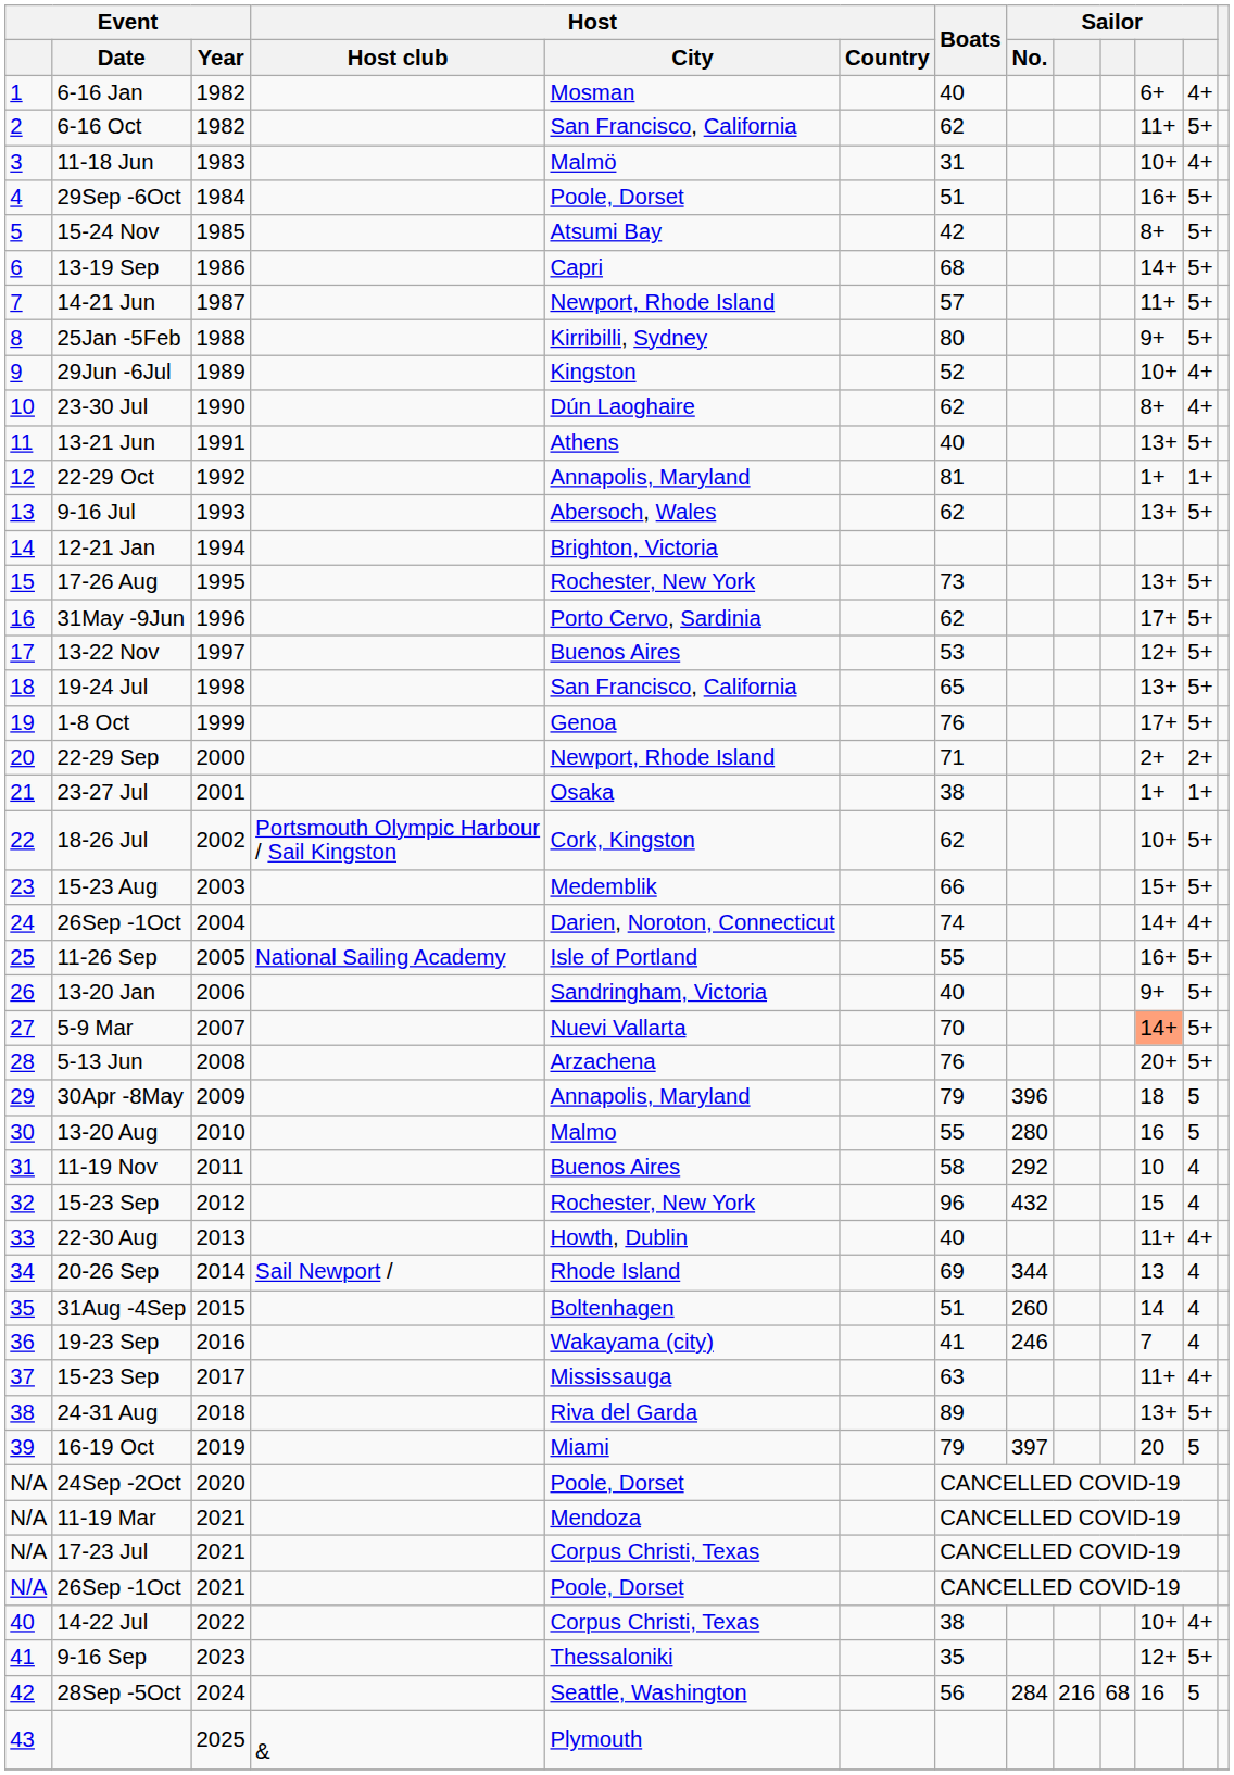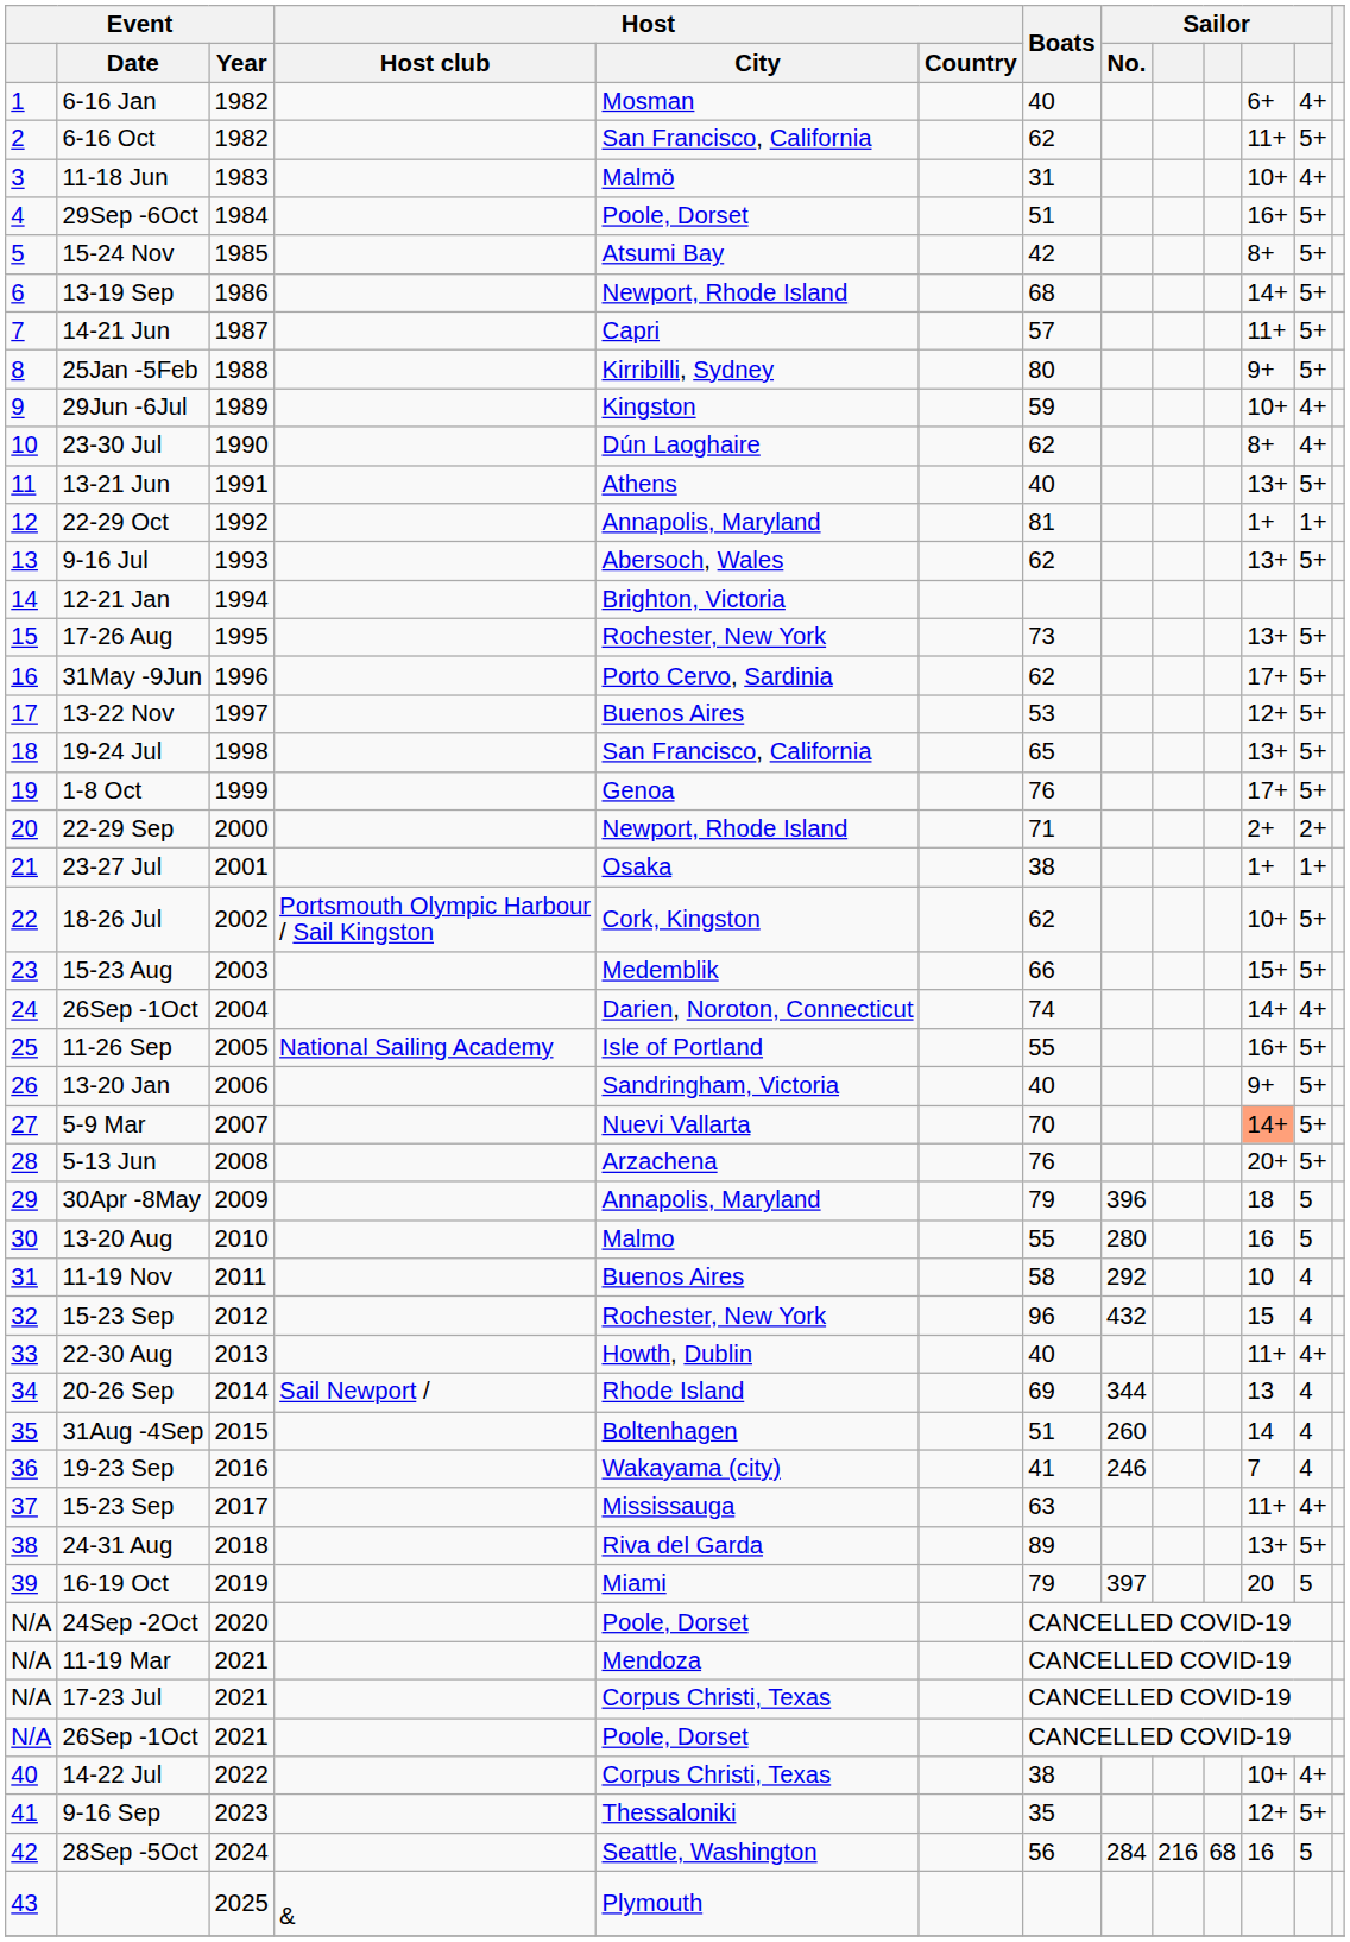 <table class="wikitable sortable">
 <tr>
 <th colspan=3>Event</th>
 <th colspan=3>Host</th>
 <th rowspan=2>Boats</th>
 <th colspan=5>Sailor</th>
 <th rowspan=2></th>
 </tr>
 <tr>
 <th></th>
 <th>Date</th>
 <th>Year</th>
 <th>Host club</th>
 <th>City</th>
 <th>Country</th>
 <th>No.</th>
 <th></th>
 <th></th>
 <th></th>
 <th></th>
 </tr>
 <tr>
 <td><a href='#'>1</a></td>
 <td>6-16 Jan</td>
 <td>1982</td>
 <td></td>
 <td><a href='#'>Mosman</a></td>
 <td></td>
 <td>40</td>
 <td></td>
 <td></td>
 <td></td>
 <td>6+</td>
 <td>4+</td>
 <td></td>
 </tr>
 <tr>
 <td><a href='#'>2</a></td>
 <td>6-16 Oct</td>
 <td>1982</td>
 <td></td>
 <td><a href='#'>San Francisco</a>, <a href='#'>California</a></td>
 <td></td>
 <td>62</td>
 <td></td>
 <td></td>
 <td></td>
 <td>11+</td>
 <td>5+</td>
 <td></td>
 </tr>
 <tr>
 <td><a href='#'>3</a></td>
 <td>11-18 Jun</td>
 <td>1983</td>
 <td></td>
 <td><a href='#'>Malmö</a></td>
 <td></td>
 <td>31</td>
 <td></td>
 <td></td>
 <td></td>
 <td>10+</td>
 <td>4+</td>
 <td></td>
 </tr>
 <tr>
 <td><a href='#'>4</a></td>
 <td>29Sep -6Oct</td>
 <td>1984</td>
 <td></td>
 <td><a href='#'>Poole, Dorset</a></td>
 <td></td>
 <td>51</td>
 <td></td>
 <td></td>
 <td></td>
 <td>16+</td>
 <td>5+</td>
 <td></td>
 </tr>
 <tr>
 <td><a href='#'>5</a></td>
 <td>15-24 Nov</td>
 <td>1985</td>
 <td></td>
 <td><a href='#'>Atsumi Bay</a></td>
 <td></td>
 <td>42</td>
 <td></td>
 <td></td>
 <td></td>
 <td>8+</td>
 <td>5+</td>
 <td></td>
 </tr>
 <tr>
 <td><a href='#'>6</a></td>
 <td>13-19 Sep</td>
 <td>1986</td>
 <td></td>
-<td><a href='#'>Capri</a></td>
+<td><a href='#'>Newport, Rhode Island</a></td>
 <td></td>
 <td>68</td>
 <td></td>
 <td></td>
 <td></td>
 <td>14+</td>
 <td>5+</td>
 <td></td>
 </tr>
 <tr>
 <td><a href='#'>7</a></td>
 <td>14-21 Jun</td>
 <td>1987</td>
 <td></td>
-<td><a href='#'>Newport, Rhode Island</a></td>
+<td><a href='#'>Capri</a></td>
 <td></td>
 <td>57</td>
 <td></td>
 <td></td>
 <td></td>
 <td>11+</td>
 <td>5+</td>
 <td></td>
 </tr>
 <tr>
 <td><a href='#'>8</a></td>
 <td>25Jan -5Feb</td>
 <td>1988</td>
 <td></td>
 <td><a href='#'>Kirribilli</a>, <a href='#'>Sydney</a></td>
 <td></td>
 <td>80</td>
 <td></td>
 <td></td>
 <td></td>
 <td>9+</td>
 <td>5+</td>
 <td></td>
 </tr>
 <tr>
 <td><a href='#'>9</a></td>
 <td>29Jun -6Jul</td>
 <td>1989</td>
 <td></td>
 <td><a href='#'>Kingston</a></td>
 <td></td>
-<td>52</td>
+<td>59</td>
 <td></td>
 <td></td>
 <td></td>
 <td>10+</td>
 <td>4+</td>
 <td></td>
 </tr>
 <tr>
 <td><a href='#'>10</a></td>
 <td>23-30 Jul</td>
 <td>1990</td>
 <td></td>
 <td><a href='#'>Dún Laoghaire</a></td>
 <td></td>
 <td>62</td>
 <td></td>
 <td></td>
 <td></td>
 <td>8+</td>
 <td>4+</td>
 <td></td>
 </tr>
 <tr>
 <td><a href='#'>11</a></td>
 <td>13-21 Jun</td>
 <td>1991</td>
 <td></td>
 <td><a href='#'>Athens</a></td>
 <td></td>
 <td>40</td>
 <td></td>
 <td></td>
 <td></td>
 <td>13+</td>
 <td>5+</td>
 <td></td>
 </tr>
 <tr>
 <td><a href='#'>12</a></td>
 <td>22-29 Oct</td>
 <td>1992</td>
 <td></td>
 <td><a href='#'>Annapolis, Maryland</a></td>
 <td></td>
 <td>81</td>
 <td></td>
 <td></td>
 <td></td>
 <td>1+</td>
 <td>1+</td>
 <td></td>
 </tr>
 <tr>
 <td><a href='#'>13</a></td>
 <td>9-16 Jul</td>
 <td>1993</td>
 <td></td>
 <td><a href='#'>Abersoch</a>, <a href='#'>Wales</a></td>
 <td></td>
 <td>62</td>
 <td></td>
 <td></td>
 <td></td>
 <td>13+</td>
 <td>5+</td>
 <td></td>
 </tr>
 <tr>
 <td><a href='#'>14</a></td>
 <td>12-21 Jan</td>
 <td>1994</td>
 <td></td>
 <td><a href='#'>Brighton, Victoria</a></td>
 <td></td>
 <td></td>
 <td></td>
 <td></td>
 <td></td>
 <td></td>
 <td></td>
 <td></td>
 </tr>
 <tr>
 <td><a href='#'>15</a></td>
 <td>17-26 Aug</td>
 <td>1995</td>
 <td></td>
 <td><a href='#'>Rochester, New York</a></td>
 <td></td>
 <td>73</td>
 <td></td>
 <td></td>
 <td></td>
 <td>13+</td>
 <td>5+</td>
 <td></td>
 </tr>
 <tr>
 <td><a href='#'>16</a></td>
 <td>31May -9Jun</td>
 <td>1996</td>
 <td></td>
 <td><a href='#'>Porto Cervo</a>, <a href='#'>Sardinia</a></td>
 <td></td>
 <td>62</td>
 <td></td>
 <td></td>
 <td></td>
 <td>17+</td>
 <td>5+</td>
 <td></td>
 </tr>
 <tr>
 <td><a href='#'>17</a></td>
 <td>13-22 Nov</td>
 <td>1997</td>
 <td></td>
 <td><a href='#'>Buenos Aires</a></td>
 <td></td>
 <td>53</td>
 <td></td>
 <td></td>
 <td></td>
 <td>12+</td>
 <td>5+</td>
 <td></td>
 </tr>
 <tr>
 <td><a href='#'>18</a></td>
 <td>19-24 Jul</td>
 <td>1998</td>
 <td></td>
 <td><a href='#'>San Francisco</a>, <a href='#'>California</a></td>
 <td></td>
 <td>65</td>
 <td></td>
 <td></td>
 <td></td>
 <td>13+</td>
 <td>5+</td>
 <td></td>
 </tr>
 <tr>
 <td><a href='#'>19</a></td>
 <td>1-8 Oct</td>
 <td>1999</td>
 <td></td>
 <td><a href='#'>Genoa</a></td>
 <td></td>
 <td>76</td>
 <td></td>
 <td></td>
 <td></td>
 <td>17+</td>
 <td>5+</td>
 <td></td>
 </tr>
 <tr>
 <td><a href='#'>20</a></td>
 <td>22-29 Sep</td>
 <td>2000</td>
 <td></td>
 <td><a href='#'>Newport, Rhode Island</a></td>
 <td></td>
 <td>71</td>
 <td></td>
 <td></td>
 <td></td>
 <td>2+</td>
 <td>2+</td>
 <td></td>
 </tr>
 <tr>
 <td><a href='#'>21</a></td>
 <td>23-27 Jul</td>
 <td>2001</td>
 <td></td>
 <td><a href='#'>Osaka</a></td>
 <td></td>
 <td>38</td>
 <td></td>
 <td></td>
 <td></td>
 <td>1+</td>
 <td>1+</td>
 <td></td>
 </tr>
 <tr>
 <td><a href='#'>22</a></td>
 <td>18-26 Jul</td>
 <td>2002</td>
 <td><a href='#'>Portsmouth Olympic Harbour</a><br>/ <a href='#'>Sail Kingston</a></td>
 <td><a href='#'>Cork, Kingston</a></td>
 <td></td>
 <td>62</td>
 <td></td>
 <td></td>
 <td></td>
 <td>10+</td>
 <td>5+</td>
 <td></td>
 </tr>
 <tr>
 <td><a href='#'>23</a></td>
 <td>15-23 Aug</td>
 <td>2003</td>
 <td></td>
 <td><a href='#'>Medemblik</a></td>
 <td></td>
 <td>66</td>
 <td></td>
 <td></td>
 <td></td>
 <td>15+</td>
 <td>5+</td>
 <td></td>
 </tr>
 <tr>
 <td><a href='#'>24</a></td>
 <td>26Sep -1Oct</td>
 <td>2004</td>
 <td></td>
 <td><a href='#'>Darien</a>, <a href='#'>Noroton, Connecticut</a></td>
 <td></td>
 <td>74</td>
 <td></td>
 <td></td>
 <td></td>
 <td>14+</td>
 <td>4+</td>
 <td></td>
 </tr>
 <tr>
 <td><a href='#'>25</a></td>
 <td>11-26 Sep</td>
 <td>2005</td>
 <td><a href='#'>National Sailing Academy</a></td>
 <td><a href='#'>Isle of Portland</a></td>
 <td></td>
 <td>55</td>
 <td></td>
 <td></td>
 <td></td>
 <td>16+</td>
 <td>5+</td>
 <td></td>
 </tr>
 <tr>
 <td><a href='#'>26</a></td>
 <td>13-20 Jan</td>
 <td>2006</td>
 <td></td>
 <td><a href='#'>Sandringham, Victoria</a></td>
 <td></td>
 <td>40</td>
 <td></td>
 <td></td>
 <td></td>
 <td>9+</td>
 <td>5+</td>
 <td></td>
 </tr>
 <tr>
 <td><a href='#'>27</a></td>
 <td>5-9 Mar</td>
 <td>2007</td>
 <td></td>
 <td><a href='#'>Nuevi Vallarta</a></td>
 <td></td>
 <td>70</td>
 <td></td>
 <td></td>
 <td></td>
 <td style="background: lightsalmon;">14+</td>
 <td>5+</td>
 <td></td>
 </tr>
 <tr>
 <td><a href='#'>28</a></td>
 <td>5-13 Jun</td>
 <td>2008</td>
 <td></td>
 <td><a href='#'>Arzachena</a></td>
 <td></td>
 <td>76</td>
 <td></td>
 <td></td>
 <td></td>
 <td>20+</td>
 <td>5+</td>
 <td></td>
 </tr>
 <tr>
 <td><a href='#'>29</a></td>
 <td>30Apr -8May</td>
 <td>2009</td>
 <td></td>
 <td><a href='#'>Annapolis, Maryland</a></td>
 <td></td>
 <td>79</td>
 <td>396</td>
 <td></td>
 <td></td>
 <td>18</td>
 <td>5</td>
 <td></td>
 </tr>
 <tr>
 <td><a href='#'>30</a></td>
 <td>13-20 Aug</td>
 <td>2010</td>
 <td></td>
 <td><a href='#'>Malmo</a></td>
 <td></td>
 <td>55</td>
 <td>280</td>
 <td></td>
 <td></td>
 <td>16</td>
 <td>5</td>
 <td></td>
 </tr>
 <tr>
 <td><a href='#'>31</a></td>
 <td>11-19 Nov</td>
 <td>2011</td>
 <td></td>
 <td><a href='#'>Buenos Aires</a></td>
 <td></td>
 <td>58</td>
 <td>292</td>
 <td></td>
 <td></td>
 <td>10</td>
 <td>4</td>
 <td></td>
 </tr>
 <tr>
 <td><a href='#'>32</a></td>
 <td>15-23 Sep</td>
 <td>2012</td>
 <td></td>
 <td><a href='#'>Rochester, New York</a></td>
 <td></td>
 <td>96</td>
 <td>432</td>
 <td></td>
 <td></td>
 <td>15</td>
 <td>4</td>
 <td></td>
 </tr>
 <tr>
 <td><a href='#'>33</a></td>
 <td>22-30 Aug</td>
 <td>2013</td>
 <td></td>
 <td><a href='#'>Howth</a>, <a href='#'>Dublin</a></td>
 <td></td>
 <td>40</td>
 <td></td>
 <td></td>
 <td></td>
 <td>11+</td>
 <td>4+</td>
 <td></td>
 </tr>
 <tr>
 <td><a href='#'>34</a></td>
 <td>20-26 Sep</td>
 <td>2014</td>
 <td><a href='#'>Sail Newport</a> / </td>
 <td><a href='#'>Rhode Island</a></td>
 <td></td>
 <td>69</td>
 <td>344</td>
 <td></td>
 <td></td>
 <td>13</td>
 <td>4</td>
 <td></td>
 </tr>
 <tr>
 <td><a href='#'>35</a></td>
 <td>31Aug -4Sep</td>
 <td>2015</td>
 <td></td>
 <td><a href='#'>Boltenhagen</a></td>
 <td></td>
 <td>51</td>
 <td>260</td>
 <td></td>
 <td></td>
 <td>14</td>
 <td>4</td>
 <td></td>
 </tr>
 <tr>
 <td><a href='#'>36</a></td>
 <td>19-23 Sep</td>
 <td>2016</td>
 <td></td>
 <td><a href='#'>Wakayama (city)</a></td>
 <td></td>
 <td>41</td>
 <td>246</td>
 <td></td>
 <td></td>
 <td>7</td>
 <td>4</td>
 <td></td>
 </tr>
 <tr>
 <td><a href='#'>37</a></td>
 <td>15-23 Sep</td>
 <td>2017</td>
 <td></td>
 <td><a href='#'>Mississauga</a></td>
 <td></td>
 <td>63</td>
 <td></td>
 <td></td>
 <td></td>
 <td>11+</td>
 <td>4+</td>
 <td></td>
 </tr>
 <tr>
 <td><a href='#'>38</a></td>
 <td>24-31 Aug</td>
 <td>2018</td>
 <td></td>
 <td><a href='#'>Riva del Garda</a></td>
 <td></td>
 <td>89</td>
 <td></td>
 <td></td>
 <td></td>
 <td>13+</td>
 <td>5+</td>
 <td></td>
 </tr>
 <tr>
 <td><a href='#'>39</a></td>
 <td>16-19 Oct</td>
 <td>2019</td>
 <td></td>
 <td><a href='#'>Miami</a></td>
 <td></td>
 <td>79</td>
 <td>397</td>
 <td></td>
 <td></td>
 <td>20</td>
 <td>5</td>
 <td></td>
 </tr>
 <tr>
 <td>N/A</td>
 <td>24Sep -2Oct</td>
 <td>2020</td>
 <td></td>
 <td><a href='#'>Poole, Dorset</a></td>
 <td></td>
 <td Colspan=6>CANCELLED COVID-19</td>
 <td></td>
 </tr>
 <tr>
 <td>N/A</td>
 <td>11-19 Mar</td>
 <td>2021</td>
 <td></td>
 <td><a href='#'>Mendoza</a></td>
 <td></td>
 <td Colspan=6>CANCELLED COVID-19</td>
 <td></td>
 </tr>
 <tr>
 <td>N/A</td>
 <td>17-23 Jul</td>
 <td>2021</td>
 <td></td>
 <td><a href='#'>Corpus Christi, Texas</a></td>
 <td></td>
 <td Colspan=6>CANCELLED COVID-19</td>
 <td></td>
 </tr>
 <tr>
 <td><a href='#'>N/A</a></td>
 <td>26Sep -1Oct</td>
 <td>2021</td>
 <td></td>
 <td><a href='#'>Poole, Dorset</a></td>
 <td></td>
 <td Colspan=6>CANCELLED COVID-19</td>
 <td></td>
 </tr>
 <tr>
 <td><a href='#'>40</a></td>
 <td>14-22 Jul</td>
 <td>2022</td>
 <td></td>
 <td><a href='#'>Corpus Christi, Texas</a></td>
 <td></td>
 <td>38</td>
 <td></td>
 <td></td>
 <td></td>
 <td>10+</td>
 <td>4+</td>
 <td></td>
 </tr>
 <tr>
 <td><a href='#'>41</a></td>
 <td>9-16 Sep</td>
 <td>2023</td>
 <td></td>
 <td><a href='#'>Thessaloniki</a></td>
 <td></td>
 <td>35</td>
 <td></td>
 <td></td>
 <td></td>
 <td>12+</td>
 <td>5+</td>
 <td></td>
 </tr>
 <tr>
 <td><a href='#'>42</a></td>
 <td>28Sep -5Oct</td>
 <td>2024</td>
 <td></td>
 <td><a href='#'>Seattle, Washington</a></td>
 <td></td>
 <td>56</td>
 <td>284</td>
 <td>216</td>
 <td>68</td>
 <td>16</td>
 <td>5</td>
 <td></td>
 </tr>
 <tr>
 <td><a href='#'>43</a></td>
 <td></td>
 <td>2025</td>
 <td><br>& </td>
 <td><a href='#'>Plymouth</a></td>
 <td></td>
 <td></td>
 <td></td>
 <td></td>
 <td></td>
 <td></td>
 <td></td>
 <td></td>
 </tr>
 <tr>
 </tr>
 </table>
